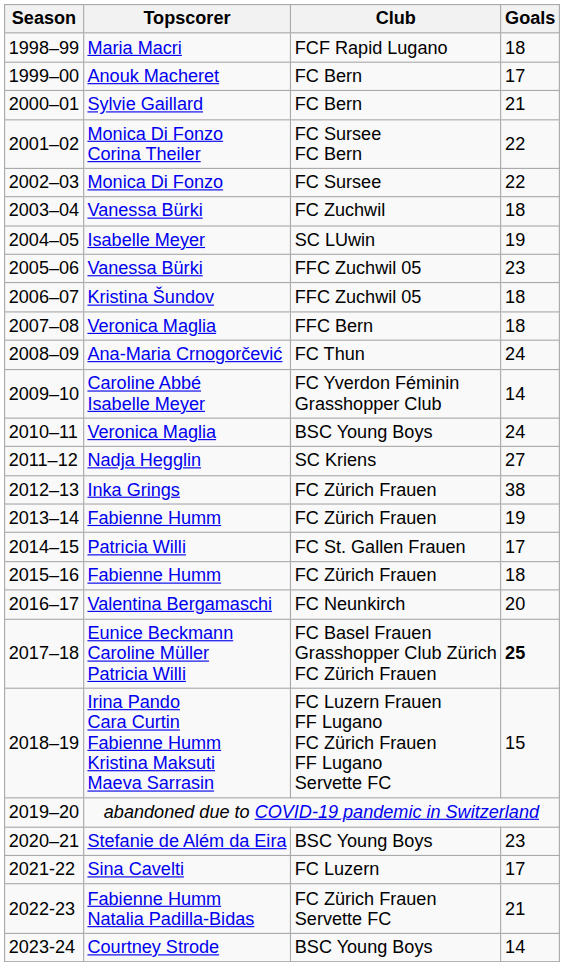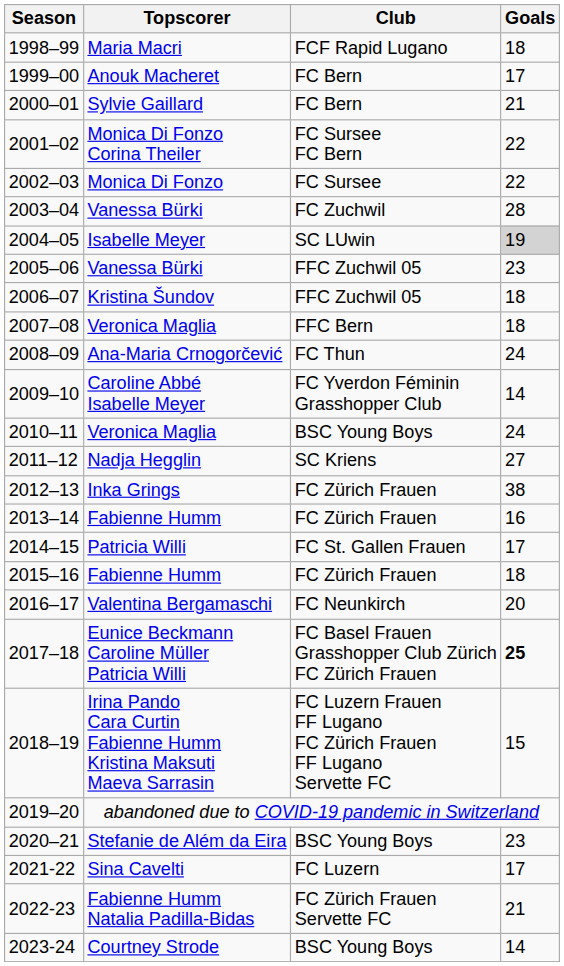 <table class="wikitable sortable">
 <tr>
 <th>Season</th>
 <th>Topscorer</th>
 <th>Club</th>
 <th>Goals</th>
 </tr>
 <tr>
 <td>1998–99</td>
 <td> <a href='#'>Maria Macri</a></td>
 <td>FCF Rapid Lugano</td>
 <td>18</td>
 </tr>
 <tr>
 <td>1999–00</td>
 <td> <a href='#'>Anouk Macheret</a></td>
 <td>FC Bern</td>
 <td>17</td>
 </tr>
 <tr>
 <td>2000–01</td>
 <td> <a href='#'>Sylvie Gaillard</a></td>
 <td>FC Bern</td>
 <td>21</td>
 </tr>
 <tr>
 <td>2001–02</td>
 <td> <a href='#'>Monica Di Fonzo</a><br> <a href='#'>Corina Theiler</a></td>
 <td>FC Sursee<br>FC Bern</td>
 <td>22</td>
 </tr>
 <tr>
 <td>2002–03</td>
 <td> <a href='#'>Monica Di Fonzo</a></td>
 <td>FC Sursee</td>
 <td>22</td>
 </tr>
 <tr>
 <td>2003–04</td>
 <td> <a href='#'>Vanessa Bürki</a></td>
 <td>FC Zuchwil</td>
-<td>18</td>
+<td>28</td>
 </tr>
 <tr>
 <td>2004–05</td>
 <td> <a href='#'>Isabelle Meyer</a></td>
 <td>SC LUwin</td>
-<td>19</td>
+<td style="background: lightgrey;">19</td>
 </tr>
 <tr>
 <td>2005–06</td>
 <td> <a href='#'>Vanessa Bürki</a></td>
 <td>FFC Zuchwil 05</td>
 <td>23</td>
 </tr>
 <tr>
 <td>2006–07</td>
 <td> <a href='#'>Kristina Šundov</a></td>
 <td>FFC Zuchwil 05</td>
 <td>18</td>
 </tr>
 <tr>
 <td>2007–08</td>
 <td> <a href='#'>Veronica Maglia</a></td>
 <td>FFC Bern</td>
 <td>18</td>
 </tr>
 <tr>
 <td>2008–09</td>
 <td> <a href='#'>Ana-Maria Crnogorčević</a></td>
 <td>FC Thun</td>
 <td>24</td>
 </tr>
 <tr>
 <td>2009–10</td>
 <td> <a href='#'>Caroline Abbé</a><br> <a href='#'>Isabelle Meyer</a></td>
 <td>FC Yverdon Féminin<br> Grasshopper Club</td>
 <td>14</td>
 </tr>
 <tr>
 <td>2010–11</td>
 <td> <a href='#'>Veronica Maglia</a></td>
 <td>BSC Young Boys</td>
 <td>24</td>
 </tr>
 <tr>
 <td>2011–12</td>
 <td> <a href='#'>Nadja Hegglin</a></td>
 <td>SC Kriens</td>
 <td>27</td>
 </tr>
 <tr>
 <td>2012–13</td>
 <td> <a href='#'>Inka Grings</a></td>
 <td>FC Zürich Frauen</td>
 <td>38</td>
 </tr>
 <tr>
 <td>2013–14</td>
 <td> <a href='#'>Fabienne Humm</a></td>
 <td>FC Zürich Frauen</td>
-<td>19</td>
+<td>16</td>
 </tr>
 <tr>
 <td>2014–15</td>
 <td> <a href='#'>Patricia Willi</a></td>
 <td>FC St. Gallen Frauen</td>
 <td>17</td>
 </tr>
 <tr>
 <td>2015–16</td>
 <td> <a href='#'>Fabienne Humm</a></td>
 <td>FC Zürich Frauen</td>
 <td>18</td>
 </tr>
 <tr>
 <td>2016–17</td>
 <td> <a href='#'>Valentina Bergamaschi</a></td>
 <td>FC Neunkirch</td>
 <td>20</td>
 </tr>
 <tr>
 <td>2017–18</td>
 <td> <a href='#'>Eunice Beckmann</a><br> <a href='#'>Caroline Müller</a><br> <a href='#'>Patricia Willi</a></td>
 <td>FC Basel Frauen<br>Grasshopper Club Zürich<br>FC Zürich Frauen</td>
 <td><strong>25</strong></td>
 </tr>
 <tr>
 <td>2018–19</td>
 <td> <a href='#'>Irina Pando</a><br> <a href='#'>Cara Curtin</a><br> <a href='#'>Fabienne Humm</a><br> <a href='#'>Kristina Maksuti</a><br> <a href='#'>Maeva Sarrasin</a></td>
 <td>FC Luzern Frauen<br>FF Lugano<br>FC Zürich Frauen<br>FF Lugano<br>Servette FC</td>
 <td>15</td>
 </tr>
 <tr>
 <td>2019–20</td>
 <td colspan=3 align="center"><em>abandoned due to <a href='#'>COVID-19 pandemic in Switzerland</a></em></td>
 </tr>
 <tr>
 <td>2020–21</td>
 <td> <a href='#'>Stefanie de Além da Eira</a></td>
 <td>BSC Young Boys</td>
 <td>23</td>
 </tr>
 <tr>
 <td>2021-22</td>
 <td> <a href='#'>Sina Cavelti</a></td>
 <td>FC Luzern</td>
 <td>17</td>
 </tr>
 <tr>
 <td>2022-23</td>
 <td> <a href='#'>Fabienne Humm</a><br> <a href='#'>Natalia Padilla-Bidas</a></td>
 <td>FC Zürich Frauen<br>Servette FC</td>
 <td>21</td>
 </tr>
 <tr>
 <td>2023-24</td>
 <td> <a href='#'>Courtney Strode</a></td>
 <td>BSC Young Boys</td>
 <td>14</td>
 </tr>
 </table>
